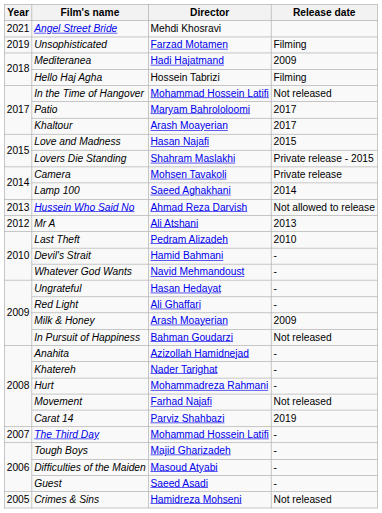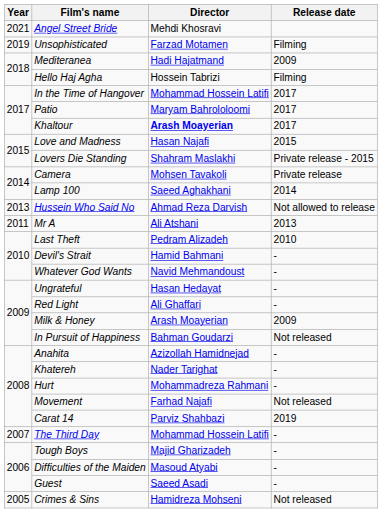 <table class="wikitable">
 <tr>
 <th>Year</th>
 <th>Film's name</th>
 <th>Director</th>
 <th>Release date</th>
 </tr>
 <tr>
 <td>2021</td>
 <td><em><a href='#'>Angel Street Bride</a></em></td>
 <td>Mehdi Khosravi</td>
 <td></td>
 </tr>
 <tr>
 <td>2019</td>
 <td><em>Unsophisticated</em></td>
 <td><a href='#'>Farzad Motamen</a></td>
 <td>Filming</td>
 </tr>
 <tr>
 <td rowspan="2">2018</td>
 <td><em>Mediteranea</em></td>
 <td><a href='#'>Hadi Hajatmand</a></td>
 <td>2009</td>
 </tr>
 <tr>
 <td><em>Hello Haj Agha</em></td>
 <td>Hossein Tabrizi</td>
 <td>Filming</td>
 </tr>
 <tr>
 <td rowspan="3">2017</td>
 <td><em>In the Time of Hangover</em></td>
 <td><a href='#'>Mohammad Hossein Latifi</a></td>
-<td>Not released</td>
+<td>2017</td>
 </tr>
 <tr>
 <td><em>Patio</em></td>
 <td><a href='#'>Maryam Bahrololoomi</a></td>
 <td>2017</td>
 </tr>
 <tr>
 <td><em>Khaltour</em></td>
-<td><a href='#'>Arash Moayerian</a></td>
+<td><strong><a href='#'>Arash Moayerian</a></strong></td>
 <td>2017</td>
 </tr>
 <tr>
 <td rowspan="2">2015</td>
 <td><em>Love and Madness</em></td>
 <td><a href='#'>Hasan Najafi</a></td>
 <td>2015</td>
 </tr>
 <tr>
 <td><em>Lovers Die Standing</em></td>
 <td><a href='#'>Shahram Maslakhi</a></td>
 <td>Private release - 2015</td>
 </tr>
 <tr>
 <td rowspan="2">2014</td>
 <td><em>Camera</em></td>
 <td><a href='#'>Mohsen Tavakoli</a></td>
 <td>Private release</td>
 </tr>
 <tr>
 <td><em>Lamp 100</em></td>
 <td><a href='#'>Saeed Aghakhani</a></td>
 <td>2014</td>
 </tr>
 <tr>
 <td>2013</td>
 <td><em><a href='#'>Hussein Who Said No</a></em></td>
 <td><a href='#'>Ahmad Reza Darvish</a></td>
 <td>Not allowed to release</td>
 </tr>
 <tr>
-<td>2012</td>
+<td>2011</td>
 <td><em>Mr A</em></td>
 <td><a href='#'>Ali Atshani</a></td>
 <td>2013</td>
 </tr>
 <tr>
 <td rowspan="3">2010</td>
 <td><em>Last Theft</em></td>
 <td><a href='#'>Pedram Alizadeh</a></td>
 <td>2010</td>
 </tr>
 <tr>
 <td><em>Devil's Strait</em></td>
 <td><a href='#'>Hamid Bahmani</a></td>
 <td>-</td>
 </tr>
 <tr>
 <td><em>Whatever God Wants</em></td>
 <td><a href='#'>Navid Mehmandoust</a></td>
 <td>-</td>
 </tr>
 <tr>
 <td rowspan="4">2009</td>
 <td><em>Ungrateful</em></td>
 <td><a href='#'>Hasan Hedayat</a></td>
 <td>-</td>
 </tr>
 <tr>
 <td><em>Red Light</em></td>
 <td><a href='#'>Ali Ghaffari</a></td>
 <td>-</td>
 </tr>
 <tr>
 <td><em>Milk & Honey</em></td>
 <td><a href='#'>Arash Moayerian</a></td>
 <td>2009</td>
 </tr>
 <tr>
 <td><em>In Pursuit of Happiness</em></td>
 <td><a href='#'>Bahman Goudarzi</a></td>
 <td>Not released</td>
 </tr>
 <tr>
 <td rowspan="5">2008</td>
 <td><em>Anahita</em></td>
 <td><a href='#'>Azizollah Hamidnejad</a></td>
 <td>-</td>
 </tr>
 <tr>
 <td><em>Khatereh</em></td>
 <td><a href='#'>Nader Tarighat</a></td>
 <td>-</td>
 </tr>
 <tr>
 <td><em>Hurt</em></td>
 <td><a href='#'>Mohammadreza Rahmani</a></td>
 <td>-</td>
 </tr>
 <tr>
 <td><em>Movement</em></td>
 <td><a href='#'>Farhad Najafi</a></td>
 <td>Not released</td>
 </tr>
 <tr>
 <td><em>Carat 14</em></td>
 <td><a href='#'>Parviz Shahbazi</a></td>
 <td>2019</td>
 </tr>
 <tr>
 <td>2007</td>
 <td><em><a href='#'>The Third Day</a></em></td>
 <td><a href='#'>Mohammad Hossein Latifi</a></td>
 <td>-</td>
 </tr>
 <tr>
 <td rowspan="3">2006</td>
 <td><em>Tough Boys</em></td>
 <td><a href='#'>Majid Gharizadeh</a></td>
 <td>-</td>
 </tr>
 <tr>
 <td><em>Difficulties of the Maiden</em></td>
 <td><a href='#'>Masoud Atyabi</a></td>
 <td>-</td>
 </tr>
 <tr>
 <td><em>Guest</em></td>
 <td><a href='#'>Saeed Asadi</a></td>
 <td>-</td>
 </tr>
 <tr>
 <td>2005</td>
 <td><em>Crimes & Sins</em></td>
 <td><a href='#'>Hamidreza Mohseni</a></td>
 <td>Not released</td>
 </tr>
 </table>
